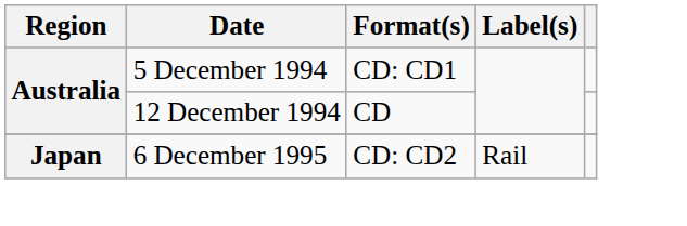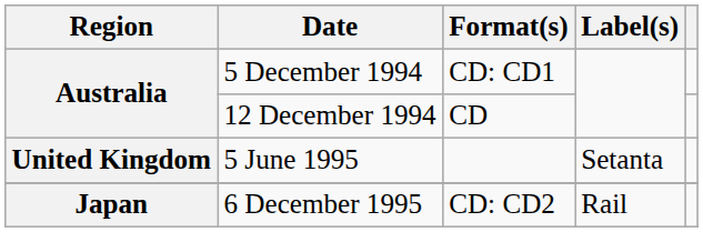 <table class="wikitable plainrowheaders">
 <tr>
 <th>Region</th>
 <th>Date</th>
 <th>Format(s)</th>
 <th>Label(s)</th>
 <th></th>
 </tr>
 <tr>
 <th scope="row" rowspan="2">Australia</th>
 <td>5 December 1994</td>
 <td>CD: CD1</td>
 <td rowspan="2"></td>
 <td></td>
 </tr>
 <tr>
 <td>12 December 1994</td>
 <td>CD</td>
 <td></td>
 </tr>
 <tr>
+<th scope="row">United Kingdom</th>
+<td>5 June 1995</td>
+<td></td>
+<td>Setanta</td>
+<td></td>
+</tr>
+<tr>
 </tr>
 <tr>
 <th scope="row">Japan</th>
 <td>6 December 1995</td>
 <td>CD: CD2</td>
 <td>Rail</td>
 <td></td>
 </tr>
 </table>
